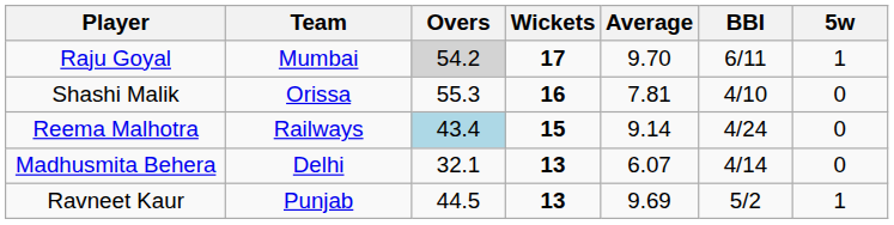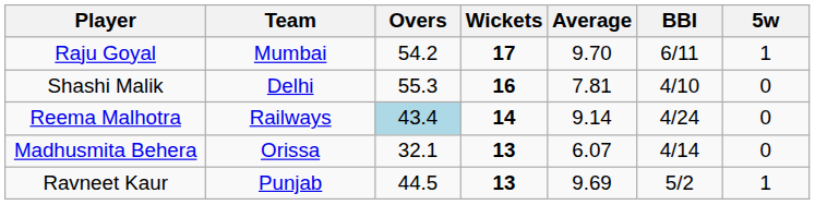 <table class="wikitable" style="text-align:center">
 <tr>
 <th width=150>Player</th>
 <th width=125>Team</th>
 <th width=60>Overs</th>
 <th width=60>Wickets</th>
 <th width=60>Average</th>
 <th width=60>BBI</th>
 <th width=60>5w</th>
 </tr>
 <tr>
 <td><a href='#'>Raju Goyal</a></td>
 <td><a href='#'>Mumbai</a></td>
-<td style="background: lightgrey;">54.2</td>
+<td>54.2</td>
 <td><strong>17</strong></td>
 <td>9.70</td>
 <td>6/11</td>
 <td>1</td>
 </tr>
 <tr>
 <td>Shashi Malik</td>
-<td><a href='#'>Orissa</a></td>
+<td><a href='#'>Delhi</a></td>
 <td>55.3</td>
 <td><strong>16</strong></td>
 <td>7.81</td>
 <td>4/10</td>
 <td>0</td>
 </tr>
 <tr>
 <td><a href='#'>Reema Malhotra</a></td>
 <td><a href='#'>Railways</a></td>
 <td style="background: lightblue;">43.4</td>
-<td><strong>15</strong></td>
+<td><strong>14</strong></td>
 <td>9.14</td>
 <td>4/24</td>
 <td>0</td>
 </tr>
 <tr>
 <td><a href='#'>Madhusmita Behera</a></td>
-<td><a href='#'>Delhi</a></td>
+<td><a href='#'>Orissa</a></td>
 <td>32.1</td>
 <td><strong>13</strong></td>
 <td>6.07</td>
 <td>4/14</td>
 <td>0</td>
 </tr>
 <tr>
 <td>Ravneet Kaur</td>
 <td><a href='#'>Punjab</a></td>
 <td>44.5</td>
 <td><strong>13</strong></td>
 <td>9.69</td>
 <td>5/2</td>
 <td>1</td>
 </tr>
 </table>
